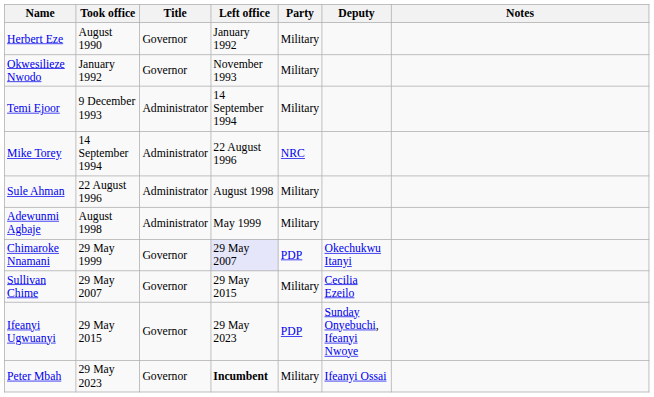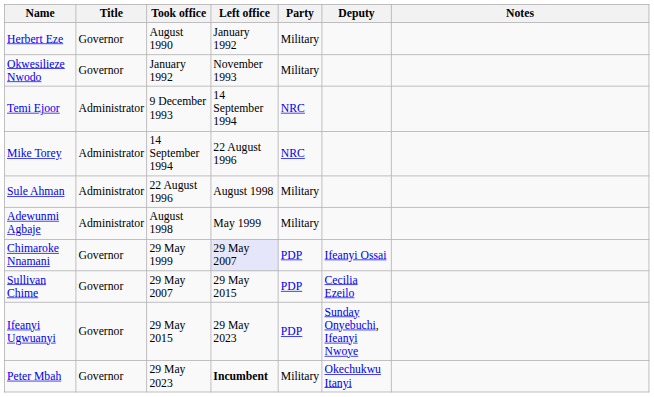 <table class="wikitable" border="1" style="width:100%; margin:auto; text-align:left">
 <tr>
 <th>Name</th>
+<th>Title</th>
 <th>Took office</th>
-<th>Title</th>
 <th>Left office</th>
 <th>Party</th>
 <th>Deputy</th>
 <th width="40%">Notes</th>
 </tr>
 <tr -valign="top">
 <td><a href='#'>Herbert Eze</a></td>
+<td>Governor</td>
 <td>August 1990</td>
-<td>Governor</td>
 <td>January 1992</td>
 <td>Military</td>
 <td></td>
 <td></td>
 </tr>
 <tr -valign="top">
 <td><a href='#'>Okwesilieze Nwodo</a></td>
+<td>Governor</td>
 <td>January 1992</td>
-<td>Governor</td>
 <td>November 1993</td>
 <td>Military</td>
 <td></td>
 <td></td>
 </tr>
 <tr -valign="top">
 <td><a href='#'>Temi Ejoor</a></td>
+<td>Administrator</td>
 <td>9 December 1993</td>
-<td>Administrator</td>
 <td>14 September 1994</td>
-<td>Military</td>
+<td><a href='#'>NRC</a></td>
 <td></td>
 <td></td>
 </tr>
 <tr -valign="top">
 <td><a href='#'>Mike Torey</a></td>
+<td>Administrator</td>
 <td>14 September 1994</td>
-<td>Administrator</td>
 <td>22 August 1996</td>
 <td><a href='#'>NRC</a></td>
 <td></td>
 <td></td>
 </tr>
 <tr -valign="top">
 <td><a href='#'>Sule Ahman</a></td>
+<td>Administrator</td>
 <td>22 August 1996</td>
-<td>Administrator</td>
 <td>August 1998</td>
 <td>Military</td>
 <td></td>
 <td></td>
 </tr>
 <tr -valign="top">
 <td><a href='#'>Adewunmi Agbaje</a></td>
+<td>Administrator</td>
 <td>August 1998</td>
-<td>Administrator</td>
 <td>May 1999</td>
 <td>Military</td>
 <td></td>
 <td></td>
 </tr>
 <tr -valign="top">
 <td><a href='#'>Chimaroke Nnamani</a></td>
+<td>Governor</td>
 <td>29 May 1999</td>
-<td>Governor</td>
 <td style="background: lavender;">29 May 2007</td>
 <td><a href='#'>PDP</a></td>
-<td><a href='#'>Okechukwu Itanyi</a></td>
+<td><a href='#'>Ifeanyi Ossai</a></td>
 <td></td>
 </tr>
 <tr -valign="top">
 <td><a href='#'>Sullivan Chime</a></td>
+<td>Governor</td>
 <td>29 May 2007</td>
-<td>Governor</td>
 <td>29 May 2015</td>
-<td>Military</td>
+<td><a href='#'>PDP</a></td>
 <td><a href='#'>Cecilia Ezeilo</a></td>
 <td></td>
 </tr>
 <tr -valign="top">
 <td><a href='#'>Ifeanyi Ugwuanyi</a></td>
+<td>Governor</td>
 <td>29 May 2015</td>
-<td>Governor</td>
 <td>29 May 2023</td>
 <td><a href='#'>PDP</a></td>
 <td><a href='#'>Sunday Onyebuchi</a>,<br><a href='#'>Ifeanyi Nwoye</a></td>
 <td></td>
 </tr>
 <tr -valign="top">
 <td><a href='#'>Peter Mbah</a></td>
+<td>Governor</td>
 <td>29 May 2023</td>
-<td>Governor</td>
 <td><strong>Incumbent</strong></td>
 <td>Military</td>
-<td><a href='#'>Ifeanyi Ossai</a></td>
+<td><a href='#'>Okechukwu Itanyi</a></td>
 <td></td>
 </tr>
 </table>
